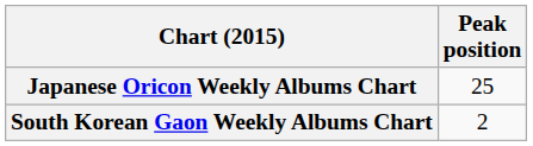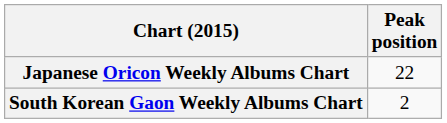 <table class="wikitable plainrowheaders" style="text-align:center;">
 <tr>
 <th>Chart (2015)</th>
 <th>Peak<br>position</th>
 </tr>
 <tr>
 <th scope="row">Japanese <a href='#'>Oricon</a> Weekly Albums Chart</th>
-<td>25</td>
+<td>22</td>
 </tr>
 <tr>
 <th scope="row">South Korean <a href='#'>Gaon</a> Weekly Albums Chart</th>
 <td>2</td>
 </tr>
 </table>
